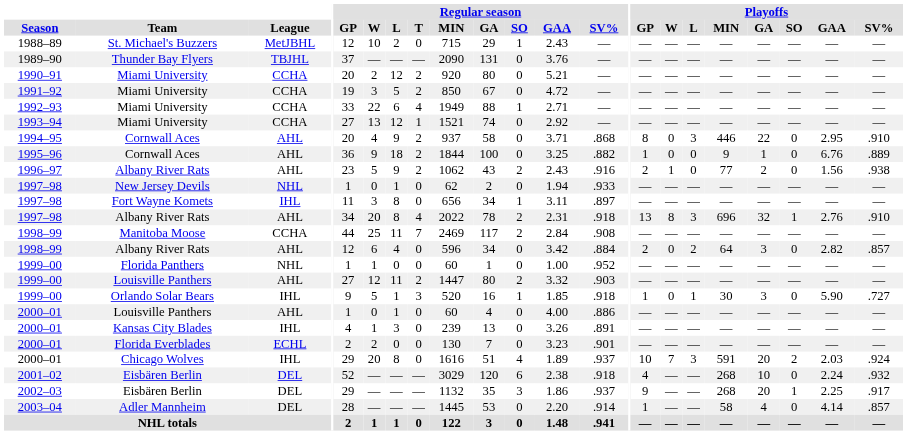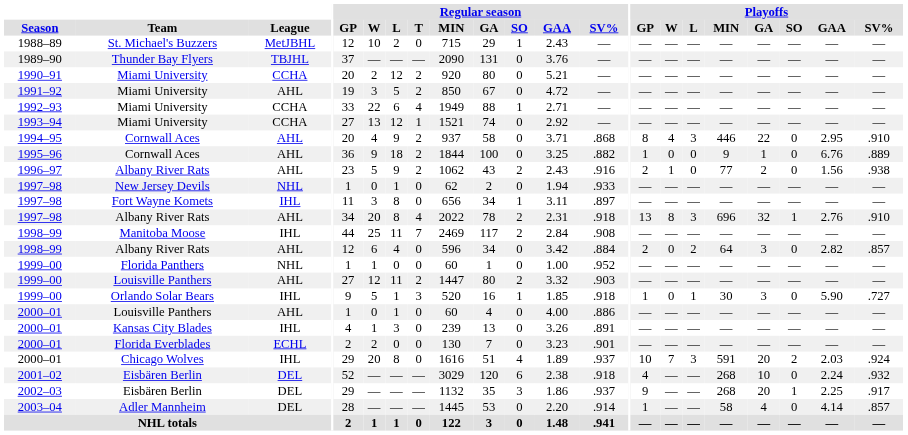 <table border="0" cellpadding="1" cellspacing="0" style="width:90%; text-align:center;">
 <tr bgcolor="#e0e0e0">
 <th colspan="3" bgcolor="#ffffff"></th>
 <th rowspan="99" bgcolor="#ffffff"></th>
 <th colspan="9" bgcolor="#e0e0e0"><a href='#'>Regular season</a></th>
 <th rowspan="99" bgcolor="#ffffff"></th>
 <th colspan="8" bgcolor="#e0e0e0"><a href='#'>Playoffs</a></th>
 </tr>
 <tr bgcolor="#e0e0e0">
 <th><a href='#'>Season</a></th>
 <th>Team</th>
 <th>League</th>
 <th>GP</th>
 <th>W</th>
 <th>L</th>
 <th>T</th>
 <th>MIN</th>
 <th>GA</th>
 <th><a href='#'>SO</a></th>
 <th><a href='#'>GAA</a></th>
 <th><a href='#'>SV%</a></th>
 <th>GP</th>
 <th>W</th>
 <th>L</th>
 <th>MIN</th>
 <th>GA</th>
 <th>SO</th>
 <th>GAA</th>
 <th>SV%</th>
 </tr>
 <tr>
 <td>1988–89</td>
 <td><a href='#'>St. Michael's Buzzers</a></td>
 <td><a href='#'>MetJBHL</a></td>
 <td>12</td>
 <td>10</td>
 <td>2</td>
 <td>0</td>
 <td>715</td>
 <td>29</td>
 <td>1</td>
 <td>2.43</td>
 <td>—</td>
 <td>—</td>
 <td>—</td>
 <td>—</td>
 <td>—</td>
 <td>—</td>
 <td>—</td>
 <td>—</td>
 <td>—</td>
 </tr>
 <tr bgcolor="#f0f0f0">
 <td>1989–90</td>
 <td><a href='#'>Thunder Bay Flyers</a></td>
 <td><a href='#'>TBJHL</a></td>
 <td>37</td>
 <td>—</td>
 <td>—</td>
 <td>—</td>
 <td>2090</td>
 <td>131</td>
 <td>0</td>
 <td>3.76</td>
 <td>—</td>
 <td>—</td>
 <td>—</td>
 <td>—</td>
 <td>—</td>
 <td>—</td>
 <td>—</td>
 <td>—</td>
 <td>—</td>
 </tr>
 <tr>
 <td><a href='#'>1990–91</a></td>
 <td><a href='#'>Miami University</a></td>
 <td><a href='#'>CCHA</a></td>
 <td>20</td>
 <td>2</td>
 <td>12</td>
 <td>2</td>
 <td>920</td>
 <td>80</td>
 <td>0</td>
 <td>5.21</td>
 <td>—</td>
 <td>—</td>
 <td>—</td>
 <td>—</td>
 <td>—</td>
 <td>—</td>
 <td>—</td>
 <td>—</td>
 <td>—</td>
 </tr>
 <tr bgcolor="#f0f0f0">
 <td><a href='#'>1991–92</a></td>
 <td>Miami University</td>
-<td>CCHA</td>
+<td>AHL</td>
 <td>19</td>
 <td>3</td>
 <td>5</td>
 <td>2</td>
 <td>850</td>
 <td>67</td>
 <td>0</td>
 <td>4.72</td>
 <td>—</td>
 <td>—</td>
 <td>—</td>
 <td>—</td>
 <td>—</td>
 <td>—</td>
 <td>—</td>
 <td>—</td>
 <td>—</td>
 </tr>
 <tr>
 <td><a href='#'>1992–93</a></td>
 <td>Miami University</td>
 <td>CCHA</td>
 <td>33</td>
 <td>22</td>
 <td>6</td>
 <td>4</td>
 <td>1949</td>
 <td>88</td>
 <td>1</td>
 <td>2.71</td>
 <td>—</td>
 <td>—</td>
 <td>—</td>
 <td>—</td>
 <td>—</td>
 <td>—</td>
 <td>—</td>
 <td>—</td>
 <td>—</td>
 </tr>
 <tr bgcolor="#f0f0f0">
 <td><a href='#'>1993–94</a></td>
 <td>Miami University</td>
 <td>CCHA</td>
 <td>27</td>
 <td>13</td>
 <td>12</td>
 <td>1</td>
 <td>1521</td>
 <td>74</td>
 <td>0</td>
 <td>2.92</td>
 <td>—</td>
 <td>—</td>
 <td>—</td>
 <td>—</td>
 <td>—</td>
 <td>—</td>
 <td>—</td>
 <td>—</td>
 <td>—</td>
 </tr>
 <tr>
 <td><a href='#'>1994–95</a></td>
 <td><a href='#'>Cornwall Aces</a></td>
 <td><a href='#'>AHL</a></td>
 <td>20</td>
 <td>4</td>
 <td>9</td>
 <td>2</td>
 <td>937</td>
 <td>58</td>
 <td>0</td>
 <td>3.71</td>
 <td>.868</td>
 <td>8</td>
-<td>0</td>
+<td>4</td>
 <td>3</td>
 <td>446</td>
 <td>22</td>
 <td>0</td>
 <td>2.95</td>
 <td>.910</td>
 </tr>
 <tr bgcolor="#f0f0f0">
 <td><a href='#'>1995–96</a></td>
 <td>Cornwall Aces</td>
 <td>AHL</td>
 <td>36</td>
 <td>9</td>
 <td>18</td>
 <td>2</td>
 <td>1844</td>
 <td>100</td>
 <td>0</td>
 <td>3.25</td>
 <td>.882</td>
 <td>1</td>
 <td>0</td>
 <td>0</td>
 <td>9</td>
 <td>1</td>
 <td>0</td>
 <td>6.76</td>
 <td>.889</td>
 </tr>
 <tr>
 <td><a href='#'>1996–97</a></td>
 <td><a href='#'>Albany River Rats</a></td>
 <td>AHL</td>
 <td>23</td>
 <td>5</td>
 <td>9</td>
 <td>2</td>
 <td>1062</td>
 <td>43</td>
 <td>2</td>
 <td>2.43</td>
 <td>.916</td>
 <td>2</td>
 <td>1</td>
 <td>0</td>
 <td>77</td>
 <td>2</td>
 <td>0</td>
 <td>1.56</td>
 <td>.938</td>
 </tr>
 <tr bgcolor="#f0f0f0">
 <td><a href='#'>1997–98</a></td>
 <td><a href='#'>New Jersey Devils</a></td>
 <td><a href='#'>NHL</a></td>
 <td>1</td>
 <td>0</td>
 <td>1</td>
 <td>0</td>
 <td>62</td>
 <td>2</td>
 <td>0</td>
 <td>1.94</td>
 <td>.933</td>
 <td>—</td>
 <td>—</td>
 <td>—</td>
 <td>—</td>
 <td>—</td>
 <td>—</td>
 <td>—</td>
 <td>—</td>
 </tr>
 <tr>
 <td><a href='#'>1997–98</a></td>
 <td><a href='#'>Fort Wayne Komets</a></td>
 <td><a href='#'>IHL</a></td>
 <td>11</td>
 <td>3</td>
 <td>8</td>
 <td>0</td>
 <td>656</td>
 <td>34</td>
 <td>1</td>
 <td>3.11</td>
 <td>.897</td>
 <td>—</td>
 <td>—</td>
 <td>—</td>
 <td>—</td>
 <td>—</td>
 <td>—</td>
 <td>—</td>
 <td>—</td>
 </tr>
 <tr bgcolor="#f0f0f0">
 <td><a href='#'>1997–98</a></td>
 <td>Albany River Rats</td>
 <td>AHL</td>
 <td>34</td>
 <td>20</td>
 <td>8</td>
 <td>4</td>
 <td>2022</td>
 <td>78</td>
 <td>2</td>
 <td>2.31</td>
 <td>.918</td>
 <td>13</td>
 <td>8</td>
 <td>3</td>
 <td>696</td>
 <td>32</td>
 <td>1</td>
 <td>2.76</td>
 <td>.910</td>
 </tr>
 <tr>
 <td><a href='#'>1998–99</a></td>
 <td><a href='#'>Manitoba Moose</a></td>
-<td>CCHA</td>
+<td>IHL</td>
 <td>44</td>
 <td>25</td>
 <td>11</td>
 <td>7</td>
 <td>2469</td>
 <td>117</td>
 <td>2</td>
 <td>2.84</td>
 <td>.908</td>
 <td>—</td>
 <td>—</td>
 <td>—</td>
 <td>—</td>
 <td>—</td>
 <td>—</td>
 <td>—</td>
 <td>—</td>
 </tr>
 <tr bgcolor="#f0f0f0">
 <td><a href='#'>1998–99</a></td>
 <td>Albany River Rats</td>
 <td>AHL</td>
 <td>12</td>
 <td>6</td>
 <td>4</td>
 <td>0</td>
 <td>596</td>
 <td>34</td>
 <td>0</td>
 <td>3.42</td>
 <td>.884</td>
 <td>2</td>
 <td>0</td>
 <td>2</td>
 <td>64</td>
 <td>3</td>
 <td>0</td>
 <td>2.82</td>
 <td>.857</td>
 </tr>
 <tr>
 <td><a href='#'>1999–00</a></td>
 <td><a href='#'>Florida Panthers</a></td>
 <td>NHL</td>
 <td>1</td>
 <td>1</td>
 <td>0</td>
 <td>0</td>
 <td>60</td>
 <td>1</td>
 <td>0</td>
 <td>1.00</td>
 <td>.952</td>
 <td>—</td>
 <td>—</td>
 <td>—</td>
 <td>—</td>
 <td>—</td>
 <td>—</td>
 <td>—</td>
 <td>—</td>
 </tr>
 <tr bgcolor="#f0f0f0">
 <td><a href='#'>1999–00</a></td>
 <td><a href='#'>Louisville Panthers</a></td>
 <td>AHL</td>
 <td>27</td>
 <td>12</td>
 <td>11</td>
 <td>2</td>
 <td>1447</td>
 <td>80</td>
 <td>2</td>
 <td>3.32</td>
 <td>.903</td>
 <td>—</td>
 <td>—</td>
 <td>—</td>
 <td>—</td>
 <td>—</td>
 <td>—</td>
 <td>—</td>
 <td>—</td>
 </tr>
 <tr>
 <td><a href='#'>1999–00</a></td>
 <td><a href='#'>Orlando Solar Bears</a></td>
 <td>IHL</td>
 <td>9</td>
 <td>5</td>
 <td>1</td>
 <td>3</td>
 <td>520</td>
 <td>16</td>
 <td>1</td>
 <td>1.85</td>
 <td>.918</td>
 <td>1</td>
 <td>0</td>
 <td>1</td>
 <td>30</td>
 <td>3</td>
 <td>0</td>
 <td>5.90</td>
 <td>.727</td>
 </tr>
 <tr bgcolor="#f0f0f0">
 <td><a href='#'>2000–01</a></td>
 <td>Louisville Panthers</td>
 <td>AHL</td>
 <td>1</td>
 <td>0</td>
 <td>1</td>
 <td>0</td>
 <td>60</td>
 <td>4</td>
 <td>0</td>
 <td>4.00</td>
 <td>.886</td>
 <td>—</td>
 <td>—</td>
 <td>—</td>
 <td>—</td>
 <td>—</td>
 <td>—</td>
 <td>—</td>
 <td>—</td>
 </tr>
 <tr>
 <td><a href='#'>2000–01</a></td>
 <td><a href='#'>Kansas City Blades</a></td>
 <td>IHL</td>
 <td>4</td>
 <td>1</td>
 <td>3</td>
 <td>0</td>
 <td>239</td>
 <td>13</td>
 <td>0</td>
 <td>3.26</td>
 <td>.891</td>
 <td>—</td>
 <td>—</td>
 <td>—</td>
 <td>—</td>
 <td>—</td>
 <td>—</td>
 <td>—</td>
 <td>—</td>
 </tr>
 <tr bgcolor="#f0f0f0">
 <td><a href='#'>2000–01</a></td>
 <td><a href='#'>Florida Everblades</a></td>
 <td><a href='#'>ECHL</a></td>
 <td>2</td>
 <td>2</td>
 <td>0</td>
 <td>0</td>
 <td>130</td>
 <td>7</td>
 <td>0</td>
 <td>3.23</td>
 <td>.901</td>
 <td>—</td>
 <td>—</td>
 <td>—</td>
 <td>—</td>
 <td>—</td>
 <td>—</td>
 <td>—</td>
 <td>—</td>
 </tr>
 <tr>
 <td>2000–01</td>
 <td><a href='#'>Chicago Wolves</a></td>
 <td>IHL</td>
 <td>29</td>
 <td>20</td>
 <td>8</td>
 <td>0</td>
 <td>1616</td>
 <td>51</td>
 <td>4</td>
 <td>1.89</td>
 <td>.937</td>
 <td>10</td>
 <td>7</td>
 <td>3</td>
 <td>591</td>
 <td>20</td>
 <td>2</td>
 <td>2.03</td>
 <td>.924</td>
 </tr>
 <tr bgcolor="#f0f0f0">
 <td><a href='#'>2001–02</a></td>
 <td><a href='#'>Eisbären Berlin</a></td>
 <td><a href='#'>DEL</a></td>
 <td>52</td>
 <td>—</td>
 <td>—</td>
 <td>—</td>
 <td>3029</td>
 <td>120</td>
 <td>6</td>
 <td>2.38</td>
 <td>.918</td>
 <td>4</td>
 <td>—</td>
 <td>—</td>
 <td>268</td>
 <td>10</td>
 <td>0</td>
 <td>2.24</td>
 <td>.932</td>
 </tr>
 <tr>
 <td><a href='#'>2002–03</a></td>
 <td>Eisbären Berlin</td>
 <td>DEL</td>
 <td>29</td>
 <td>—</td>
 <td>—</td>
 <td>—</td>
 <td>1132</td>
 <td>35</td>
 <td>3</td>
 <td>1.86</td>
 <td>.937</td>
 <td>9</td>
 <td>—</td>
 <td>—</td>
 <td>268</td>
 <td>20</td>
 <td>1</td>
 <td>2.25</td>
 <td>.917</td>
 </tr>
 <tr bgcolor="#f0f0f0">
 <td><a href='#'>2003–04</a></td>
 <td><a href='#'>Adler Mannheim</a></td>
 <td>DEL</td>
 <td>28</td>
 <td>—</td>
 <td>—</td>
 <td>—</td>
 <td>1445</td>
 <td>53</td>
 <td>0</td>
 <td>2.20</td>
 <td>.914</td>
 <td>1</td>
 <td>—</td>
 <td>—</td>
 <td>58</td>
 <td>4</td>
 <td>0</td>
 <td>4.14</td>
 <td>.857</td>
 </tr>
 <tr bgcolor="#e0e0e0">
 <th colspan=3>NHL totals</th>
 <th>2</th>
 <th>1</th>
 <th>1</th>
 <th>0</th>
 <th>122</th>
 <th>3</th>
 <th>0</th>
 <th>1.48</th>
 <th>.941</th>
 <th>—</th>
 <th>—</th>
 <th>—</th>
 <th>—</th>
 <th>—</th>
 <th>—</th>
 <th>—</th>
 <th>—</th>
 </tr>
 </table>
